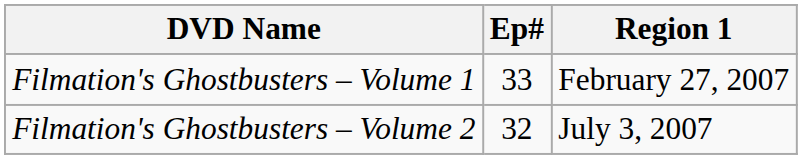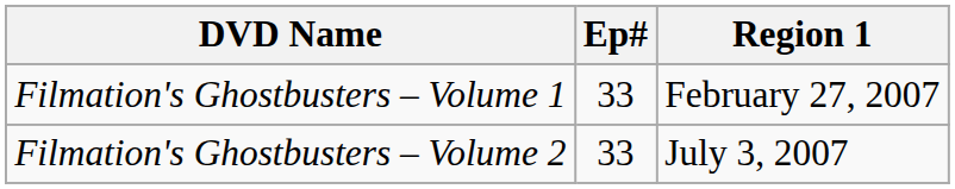 <table class="wikitable">
 <tr>
 <th>DVD Name</th>
 <th>Ep#</th>
 <th>Region 1</th>
 </tr>
 <tr>
 <td><em>Filmation's Ghostbusters – Volume 1</em></td>
 <td style="text-align:center;">33</td>
 <td>February 27, 2007</td>
 </tr>
 <tr>
 <td><em>Filmation's Ghostbusters – Volume 2</em></td>
-<td style="text-align:center;">32</td>
+<td style="text-align:center;">33</td>
 <td>July 3, 2007</td>
 </tr>
 </table>
